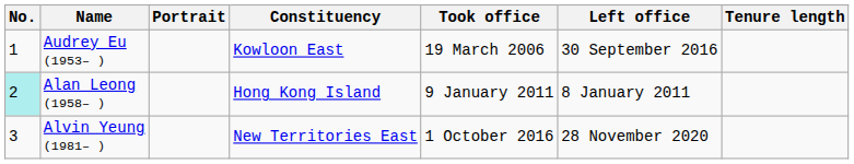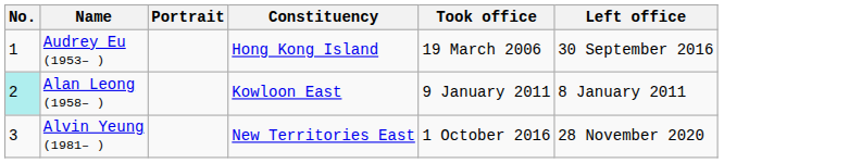 <table class="wikitable">
 <tr>
 <th>No.</th>
 <th>Name</th>
 <th>Portrait</th>
 <th>Constituency</th>
 <th>Took office</th>
 <th>Left office</th>
-<th>Tenure length</th>
 </tr>
 <tr>
 <td>1</td>
 <td><a href='#'>Audrey Eu</a><br><small>(1953– )</small></td>
 <td></td>
-<td><a href='#'>Kowloon East</a></td>
+<td><a href='#'>Hong Kong Island</a></td>
 <td>19 March 2006</td>
 <td>30 September 2016</td>
-<td></td>
 </tr>
 <tr>
 <td style="background: paleturquoise;">2</td>
 <td><a href='#'>Alan Leong</a><br><small>(1958– )</small></td>
 <td></td>
-<td><a href='#'>Hong Kong Island</a></td>
+<td><a href='#'>Kowloon East</a></td>
 <td>9 January 2011</td>
 <td>8 January 2011</td>
-<td></td>
 </tr>
 <tr>
 <td>3</td>
 <td><a href='#'>Alvin Yeung</a><br><small>(1981– )</small></td>
 <td></td>
 <td><a href='#'>New Territories East</a></td>
 <td>1 October 2016</td>
 <td>28 November 2020</td>
-<td></td>
 </tr>
 </table>
